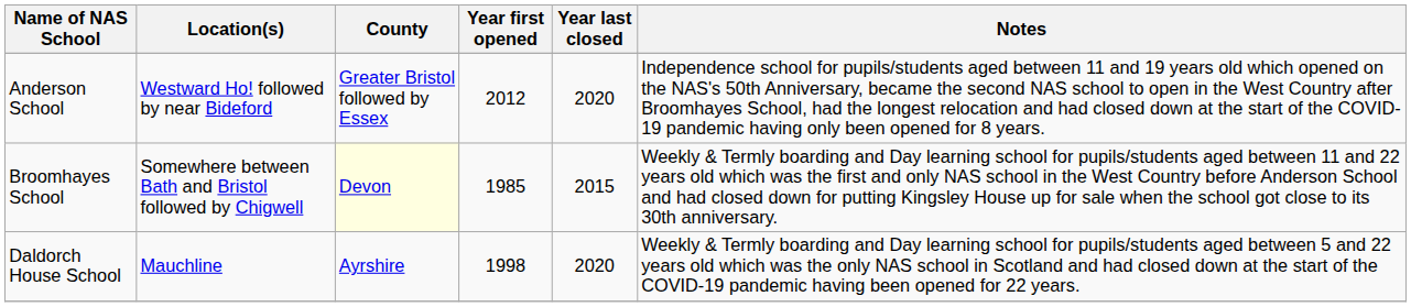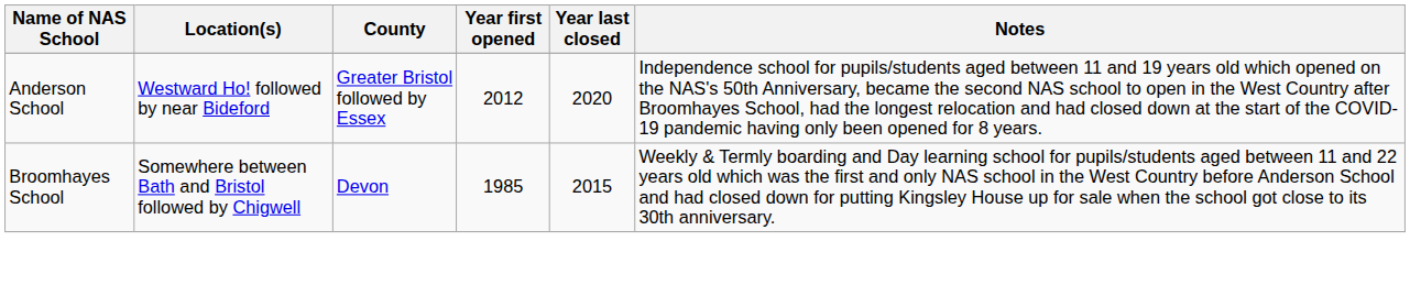 <table class="wikitable sortable">
 <tr>
 <th>Name of NAS School</th>
 <th>Location(s)</th>
 <th>County</th>
 <th>Year first opened</th>
 <th>Year last closed</th>
 <th>Notes</th>
 </tr>
 <tr>
 </tr>
 <tr>
 <td>Anderson School</td>
 <td><a href='#'>Westward Ho!</a> followed by near <a href='#'>Bideford</a></td>
 <td><a href='#'>Greater Bristol</a> followed by <a href='#'>Essex</a></td>
 <td ALIGN="center">2012</td>
 <td ALIGN="center">2020</td>
 <td>Independence school for pupils/students aged between 11 and 19 years old which opened on the NAS's 50th Anniversary, became the second NAS school to open in the West Country after Broomhayes School, had the longest relocation and had closed down at the start of the COVID-19 pandemic having only been opened for 8 years.</td>
 </tr>
 <tr>
 <td>Broomhayes School</td>
 <td>Somewhere between <a href='#'>Bath</a> and <a href='#'>Bristol</a> followed by <a href='#'>Chigwell</a></td>
-<td style="background: lightyellow;"><a href='#'>Devon</a></td>
+<td><a href='#'>Devon</a></td>
 <td ALIGN="center">1985</td>
 <td ALIGN="center">2015</td>
 <td>Weekly & Termly boarding and Day learning school for pupils/students aged between 11 and 22 years old which was the first and only NAS school in the West Country before Anderson School and had closed down for putting Kingsley House up for sale when the school got close to its 30th anniversary.</td>
 </tr>
 <tr>
-<td>Daldorch House School</td>
-<td><a href='#'>Mauchline</a></td>
-<td><a href='#'>Ayrshire</a></td>
-<td ALIGN="center">1998</td>
-<td ALIGN="center">2020</td>
-<td>Weekly & Termly boarding and Day learning school for pupils/students aged between 5 and 22 years old which was the only NAS school in Scotland and had closed down at the start of the COVID-19 pandemic having been opened for 22 years.</td>
-</tr>
-<tr>
 </tr>
 </table>
